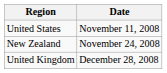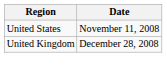 <table class="wikitable">
 <tr>
 <th style="text-align:center;">Region</th>
 <th style="text-align:center;">Date</th>
 </tr>
 <tr>
 <td>United States</td>
 <td>November 11, 2008</td>
 </tr>
 <tr>
-<td>New Zealand</td>
-<td>November 24, 2008</td>
-</tr>
-<tr>
 <td>United Kingdom</td>
 <td>December 28, 2008</td>
 </tr>
 </table>
